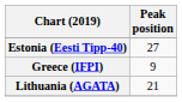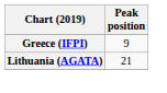 <table class="wikitable sortable plainrowheaders" style="text-align:center">
 <tr>
 <th scope="col">Chart (2019)</th>
 <th scope="col">Peak<br> position</th>
 </tr>
 <tr>
-</tr>
-<tr>
-<th scope="row">Estonia (<a href='#'>Eesti Tipp-40</a>)</th>
-<td>27</td>
 </tr>
 <tr>
 <th scope="row">Greece (<a href='#'>IFPI</a>)</th>
 <td>9</td>
 </tr>
 <tr>
 <th scope="row">Lithuania (<a href='#'>AGATA</a>)</th>
 <td>21</td>
 </tr>
 <tr>
 </tr>
 <tr>
 </tr>
 </table>
